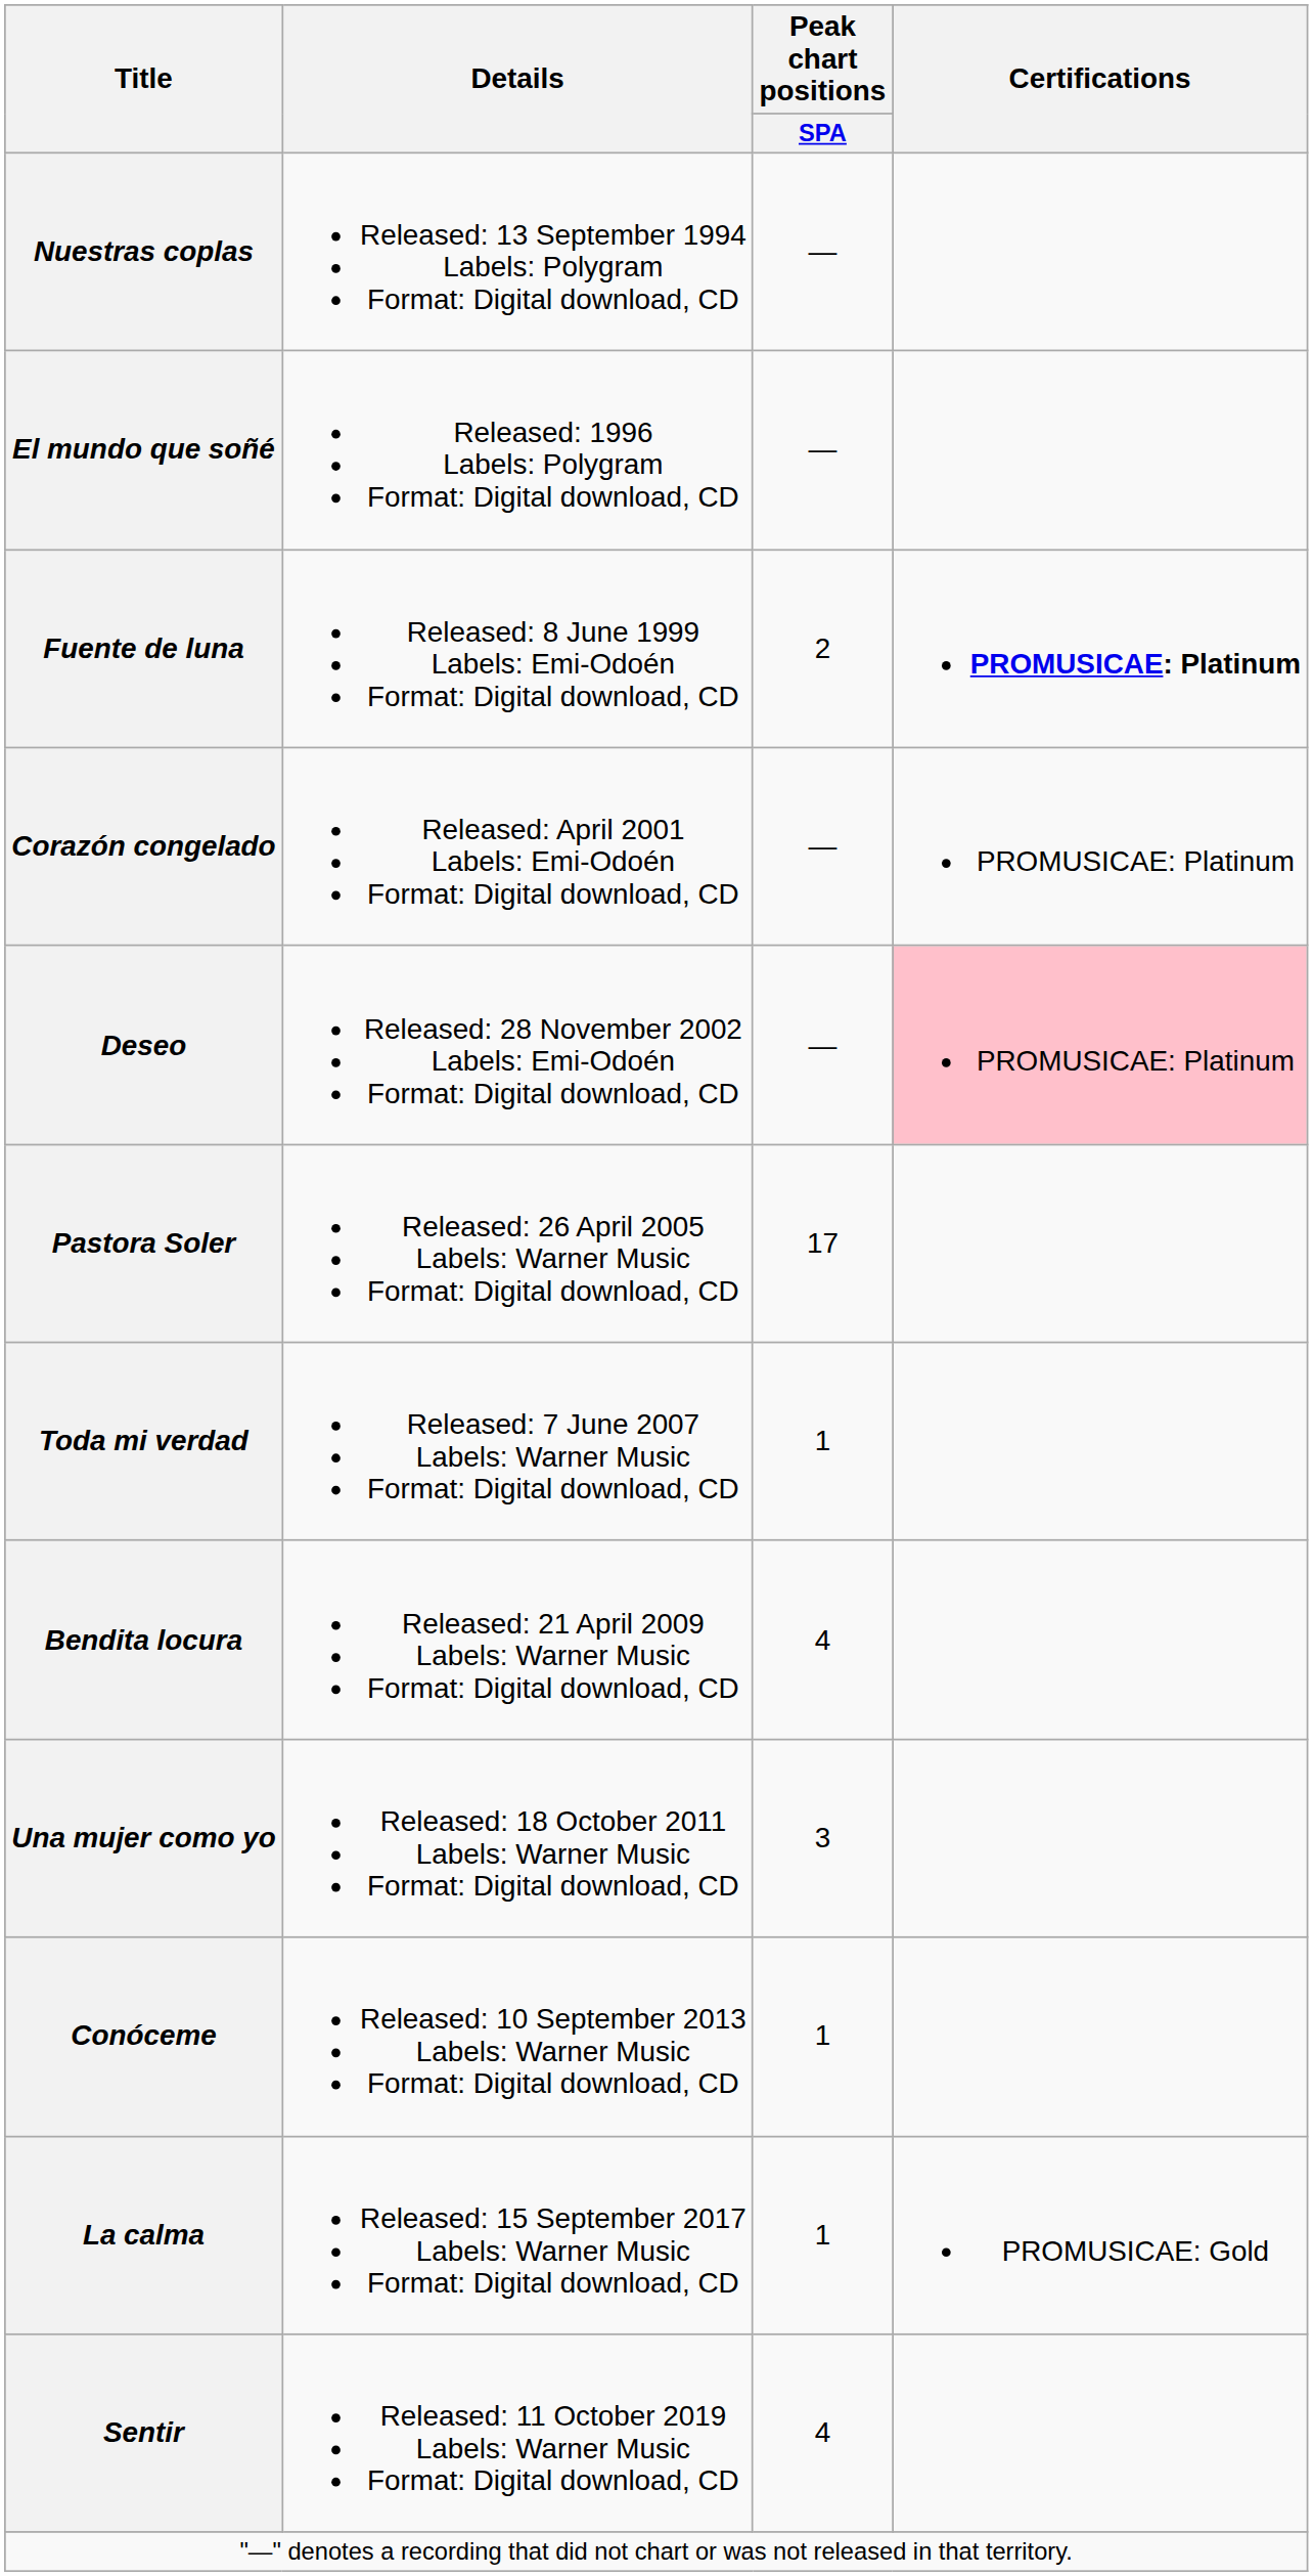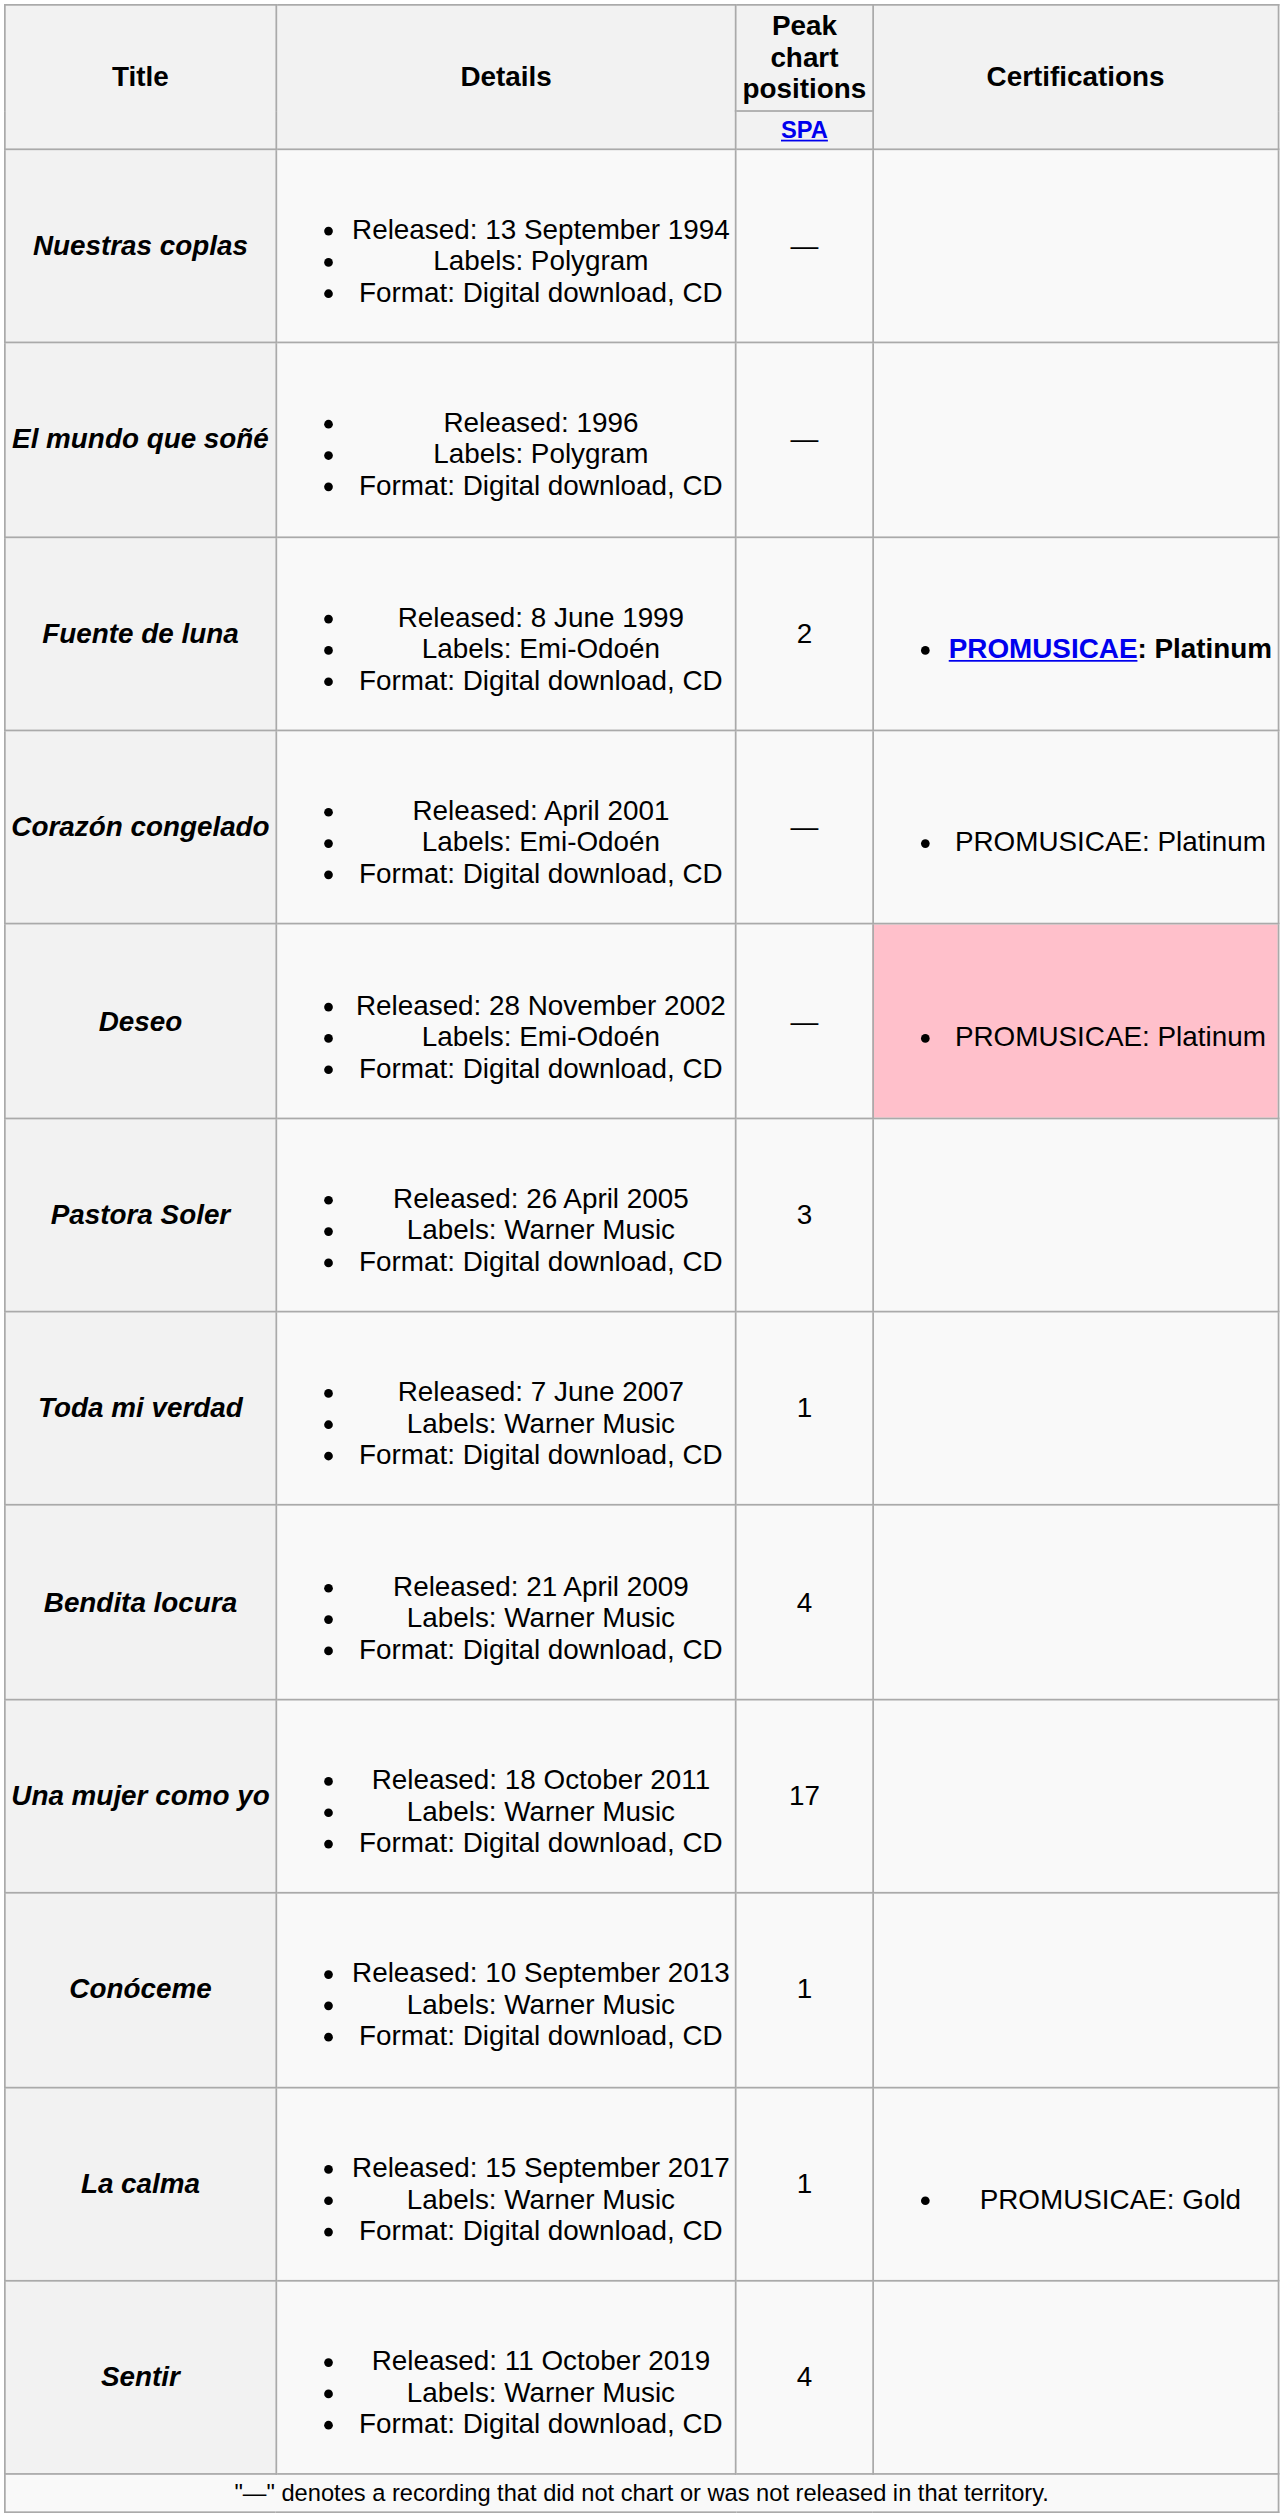 <table class="wikitable plainrowheaders" style="text-align:center;">
 <tr>
 <th scope="col" rowspan="2">Title</th>
 <th scope="col" rowspan="2">Details</th>
 <th scope="col" colspan="1">Peak chart positions</th>
 <th scope="col" rowspan="2">Certifications</th>
 </tr>
 <tr>
 <th scope="col" style="width:3em;font-size:85%;"><a href='#'>SPA</a></th>
 </tr>
 <tr>
 <th scope="row"><em>Nuestras coplas</em></th>
 <td><br><ul><li>Released: 13 September 1994</li><li>Labels: Polygram</li><li>Format: Digital download, CD</li></ul></td>
 <td>—</td>
 <td></td>
 </tr>
 <tr>
 <th scope="row"><em>El mundo que soñé</em></th>
 <td><br><ul><li>Released: 1996</li><li>Labels: Polygram</li><li>Format: Digital download, CD</li></ul></td>
 <td>—</td>
 <td></td>
 </tr>
 <tr>
 <th scope="row"><em>Fuente de luna</em></th>
 <td><br><ul><li>Released: 8 June 1999</li><li>Labels: Emi-Odoén</li><li>Format: Digital download, CD</li></ul></td>
 <td>2</td>
 <td><strong><br><ul><li><a href='#'>PROMUSICAE</a>: Platinum</li></ul></strong></td>
 </tr>
 <tr>
 <th scope="row"><em>Corazón congelado</em></th>
 <td><br><ul><li>Released: April 2001</li><li>Labels: Emi-Odoén</li><li>Format: Digital download, CD</li></ul></td>
 <td>—</td>
 <td><br><ul><li>PROMUSICAE: Platinum</li></ul></td>
 </tr>
 <tr>
 <th scope="row"><em>Deseo</em></th>
 <td><br><ul><li>Released: 28 November 2002</li><li>Labels: Emi-Odoén</li><li>Format: Digital download, CD</li></ul></td>
 <td>—</td>
 <td style="background: pink;"><br><ul><li>PROMUSICAE: Platinum</li></ul></td>
 </tr>
 <tr>
 <th scope="row"><em>Pastora Soler</em></th>
 <td><br><ul><li>Released: 26 April 2005</li><li>Labels: Warner Music</li><li>Format: Digital download, CD</li></ul></td>
-<td>17</td>
+<td>3</td>
 <td></td>
 </tr>
 <tr>
 <th scope="row"><em>Toda mi verdad</em></th>
 <td><br><ul><li>Released: 7 June 2007</li><li>Labels: Warner Music</li><li>Format: Digital download, CD</li></ul></td>
 <td>1</td>
 <td></td>
 </tr>
 <tr>
 <th scope="row"><em>Bendita locura</em></th>
 <td><br><ul><li>Released: 21 April 2009</li><li>Labels: Warner Music</li><li>Format: Digital download, CD</li></ul></td>
 <td>4</td>
 <td></td>
 </tr>
 <tr>
 <th scope="row"><em>Una mujer como yo</em></th>
 <td><br><ul><li>Released: 18 October 2011</li><li>Labels: Warner Music</li><li>Format: Digital download, CD</li></ul></td>
-<td>3</td>
+<td>17</td>
 <td></td>
 </tr>
 <tr>
 <th scope="row"><em>Conóceme</em></th>
 <td><br><ul><li>Released: 10 September 2013</li><li>Labels: Warner Music</li><li>Format: Digital download, CD</li></ul></td>
 <td>1</td>
 <td></td>
 </tr>
 <tr>
 <th scope="row"><em>La calma</em></th>
 <td><br><ul><li>Released: 15 September 2017</li><li>Labels: Warner Music</li><li>Format: Digital download, CD</li></ul></td>
 <td>1</td>
 <td><br><ul><li>PROMUSICAE: Gold</li></ul></td>
 </tr>
 <tr>
 <th scope="row"><em>Sentir</em></th>
 <td><br><ul><li>Released: 11 October 2019</li><li>Labels: Warner Music</li><li>Format: Digital download, CD</li></ul></td>
 <td>4</td>
 <td></td>
 </tr>
 <tr>
 <td colspan="14" style="font-size:85%">"—" denotes a recording that did not chart or was not released in that territory.</td>
 </tr>
 </table>
